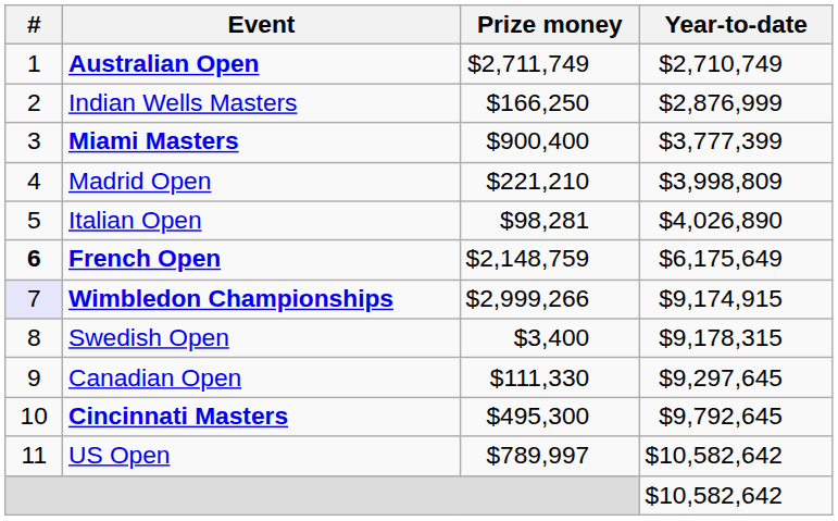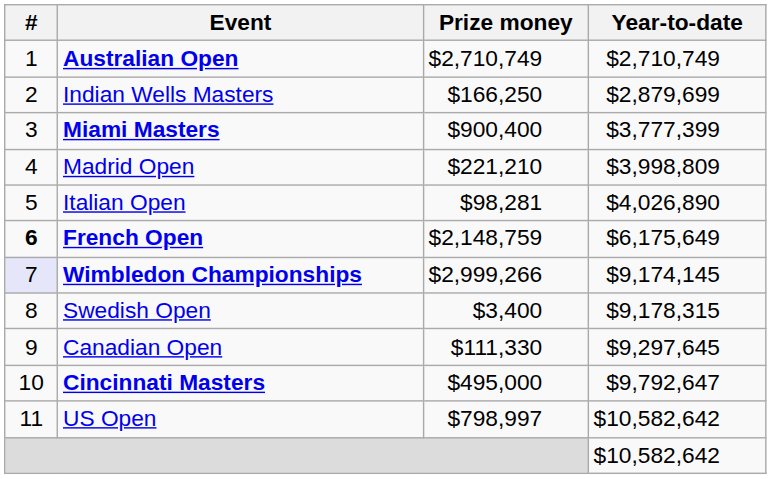 <table class="wikitable sortable">
 <tr>
 <th width=30>#</th>
 <th width=250>Event</th>
 <th>Prize money</th>
 <th>Year-to-date</th>
 </tr>
 <tr>
 <td align=center>1</td>
 <td><strong><a href='#'>Australian Open</a></strong></td>
-<td align=right style='padding-right: 2em'>$2,711,749</td>
+<td align=right style='padding-right: 2em'>$2,710,749</td>
 <td align=right style="padding-right: 2em">$2,710,749</td>
 </tr>
 <tr>
 <td align=center>2</td>
 <td><a href='#'>Indian Wells Masters</a></td>
 <td align=right style="padding-right: 2em">$166,250</td>
-<td align=right style="padding-right: 2em">$2,876,999</td>
+<td align=right style="padding-right: 2em">$2,879,699</td>
 </tr>
 <tr>
 <td align=center>3</td>
 <td><strong><a href='#'>Miami Masters</a></strong></td>
 <td align=right style="padding-right: 2em">$900,400</td>
 <td align=right style="padding-right: 2em">$3,777,399</td>
 </tr>
 <tr>
 <td align=center>4</td>
 <td><a href='#'>Madrid Open</a></td>
 <td align=right style="padding-right: 2em">$221,210</td>
 <td align=right style="padding-right: 2em">$3,998,809</td>
 </tr>
 <tr>
 <td align=center>5</td>
 <td><a href='#'>Italian Open</a></td>
 <td align=right style="padding-right: 2em">$98,281</td>
 <td align=right style="padding-right: 2em">$4,026,890</td>
 </tr>
 <tr>
 <td align=center><strong>6</strong></td>
 <td><strong><a href='#'>French Open</a></strong></td>
 <td align=right style="padding-right: 2em">$2,148,759</td>
 <td align=right style="padding-right: 2em">$6,175,649</td>
 </tr>
 <tr>
 <td align=center style="background: lavender;">7</td>
 <td><strong><a href='#'>Wimbledon Championships</a></strong></td>
 <td align=right style="padding-right: 2em">$2,999,266</td>
-<td align=right style="padding-right: 2em">$9,174,915</td>
+<td align=right style="padding-right: 2em">$9,174,145</td>
 </tr>
 <tr>
 <td align=center>8</td>
 <td><a href='#'>Swedish Open</a></td>
 <td align=right style="padding-right: 2em">$3,400</td>
 <td align=right style="padding-right: 2em">$9,178,315</td>
 </tr>
 <tr>
 <td align=center>9</td>
 <td><a href='#'>Canadian Open</a></td>
 <td align=right style="padding-right: 2em">$111,330</td>
 <td align=right style="padding-right: 2em">$9,297,645</td>
 </tr>
 <tr>
 <td align=center>10</td>
 <td><strong><a href='#'>Cincinnati Masters</a></strong></td>
-<td align=right style="padding-right: 2em">$495,300</td>
-<td align=right style="padding-right: 2em">$9,792,645</td>
+<td align=right style="padding-right: 2em">$495,000</td>
+<td align=right style="padding-right: 2em">$9,792,647</td>
 </tr>
 <tr>
 <td align=center>11</td>
 <td><a href='#'>US Open</a></td>
-<td align=right style="padding-right: 2em">$789,997</td>
+<td align=right style="padding-right: 2em">$798,997</td>
 <td align=right style="padding-right: 2em">$10,582,642</td>
 </tr>
 <tr class="sortbottom">
 <td colspan=3 bgcolor=#DCDCDC></td>
 <td align=right style="padding-right: 2em">$10,582,642</td>
 </tr>
 </table>
